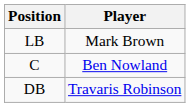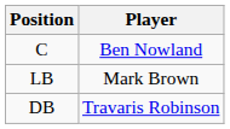 <table class="wikitable" style="text-align:center">
 <tr>
 <th>Position</th>
 <th>Player</th>
 </tr>
 <tr>
+<td>C</td>
+<td><a href='#'>Ben Nowland</a></td>
+</tr>
+<tr>
 <td>LB</td>
 <td>Mark Brown</td>
-</tr>
-<tr>
-<td>C</td>
-<td><a href='#'>Ben Nowland</a></td>
 </tr>
 <tr>
 <td>DB</td>
 <td><a href='#'>Travaris Robinson</a></td>
 </tr>
 </table>
